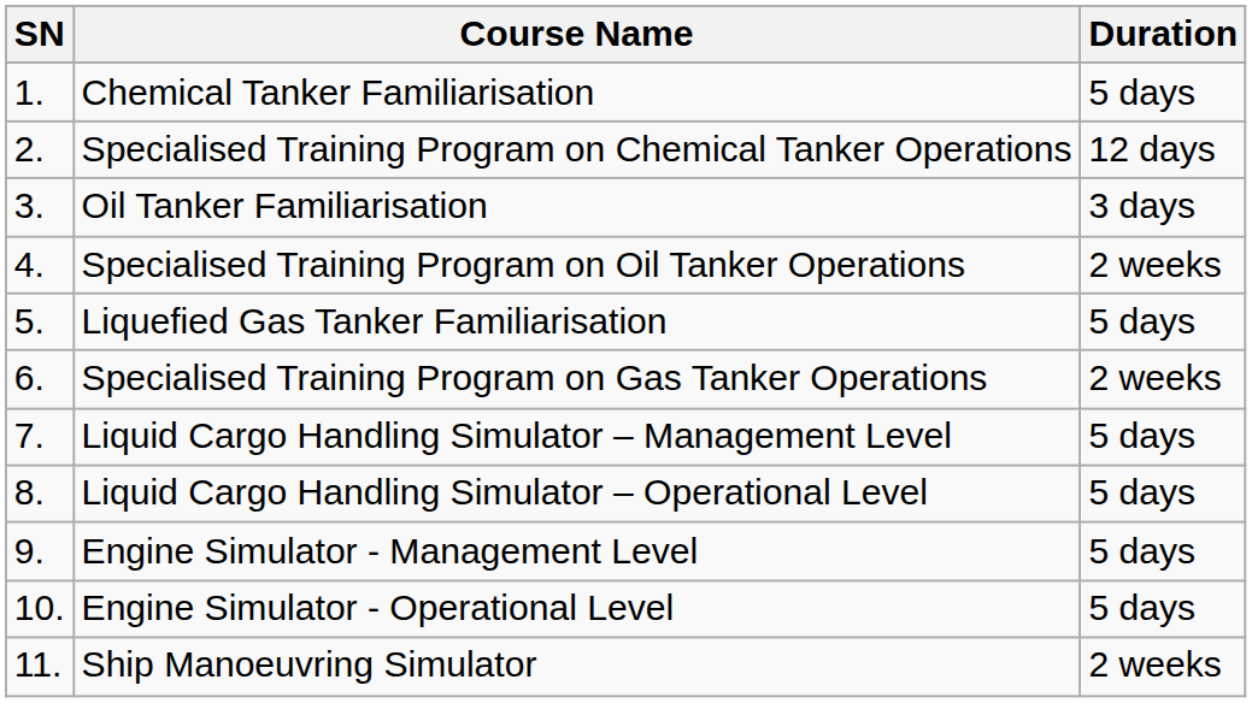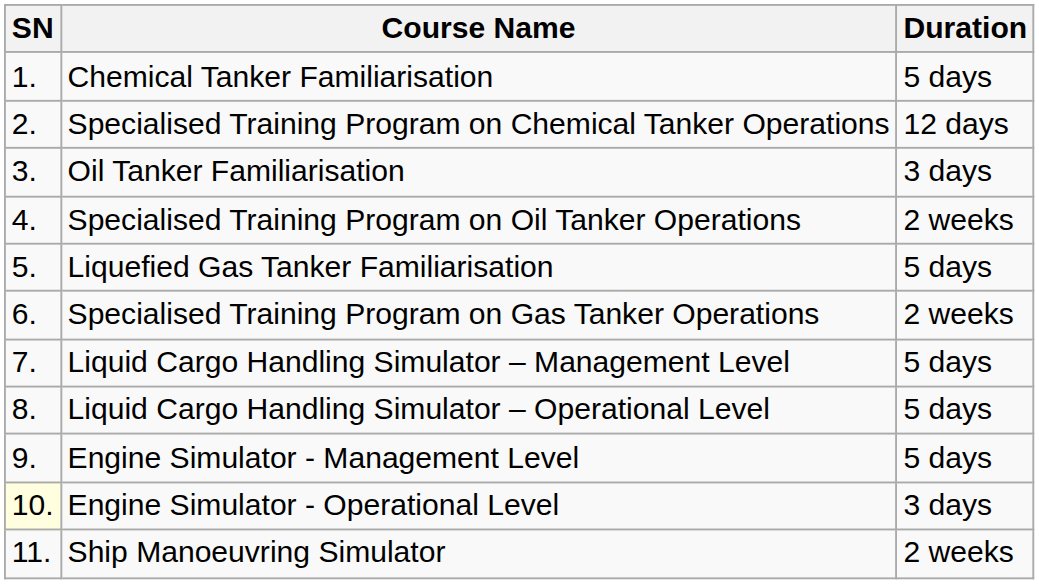 <table class="wikitable">
 <tr>
 <th>SN</th>
 <th>Course Name</th>
 <th>Duration</th>
 </tr>
 <tr>
 <td>1.</td>
 <td>Chemical Tanker Familiarisation</td>
 <td>5 days</td>
 </tr>
 <tr>
 <td>2.</td>
 <td>Specialised Training Program on Chemical Tanker Operations</td>
 <td>12 days</td>
 </tr>
 <tr>
 <td>3.</td>
 <td>Oil Tanker Familiarisation</td>
 <td>3 days</td>
 </tr>
 <tr>
 <td>4.</td>
 <td>Specialised Training Program on Oil Tanker Operations</td>
 <td>2 weeks</td>
 </tr>
 <tr>
 <td>5.</td>
 <td>Liquefied Gas Tanker Familiarisation</td>
 <td>5 days</td>
 </tr>
 <tr>
 <td>6.</td>
 <td>Specialised Training Program on Gas Tanker Operations</td>
 <td>2 weeks</td>
 </tr>
 <tr>
 <td>7.</td>
 <td>Liquid Cargo Handling Simulator – Management Level</td>
 <td>5 days</td>
 </tr>
 <tr>
 <td>8.</td>
 <td>Liquid Cargo Handling Simulator – Operational Level</td>
 <td>5 days</td>
 </tr>
 <tr>
 <td>9.</td>
 <td>Engine Simulator - Management Level</td>
 <td>5 days</td>
 </tr>
 <tr>
-<td>10.</td>
+<td style="background: lightyellow;">10.</td>
 <td>Engine Simulator - Operational Level</td>
-<td>5 days</td>
+<td>3 days</td>
 </tr>
 <tr>
 <td>11.</td>
 <td>Ship Manoeuvring Simulator</td>
 <td>2 weeks</td>
 </tr>
 </table>
